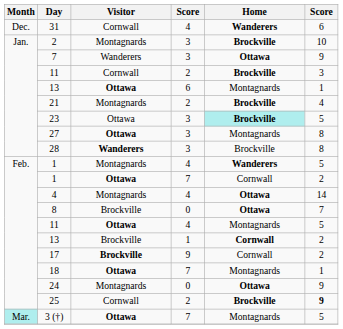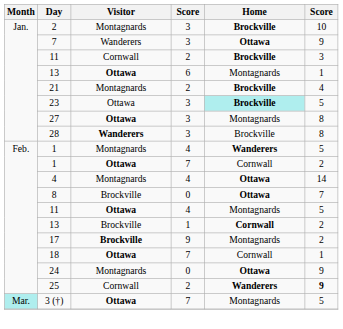 <table class="wikitable" style="text-align:center;">
 <tr>
 <th style="width:3em">Month</th>
 <th style="width:3em">Day</th>
 <th style="width:10em">Visitor</th>
 <th style="width:3em">Score</th>
 <th style="width:10em">Home</th>
 <th style="width:3em">Score</th>
-</tr>
-<tr>
-<td valign=top>Dec.</td>
-<td>31</td>
-<td>Cornwall</td>
-<td>4</td>
-<td><strong>Wanderers</strong></td>
-<td>6</td>
 </tr>
 <tr>
 <td rowspan=8 valign=top>Jan.</td>
 <td>2</td>
 <td>Montagnards</td>
 <td>3</td>
 <td><strong>Brockville</strong></td>
 <td>10</td>
 </tr>
 <tr>
 <td>7</td>
 <td>Wanderers</td>
 <td>3</td>
 <td><strong>Ottawa</strong></td>
 <td>9</td>
 </tr>
 <tr>
 <td>11</td>
 <td>Cornwall</td>
 <td>2</td>
 <td><strong>Brockville</strong></td>
 <td>3</td>
 </tr>
 <tr>
 <td>13</td>
 <td><strong>Ottawa</strong></td>
 <td>6</td>
 <td>Montagnards</td>
 <td>1</td>
 </tr>
 <tr>
 <td>21</td>
 <td>Montagnards</td>
 <td>2</td>
 <td><strong>Brockville</strong></td>
 <td>4</td>
 </tr>
 <tr>
 <td>23</td>
 <td>Ottawa</td>
 <td>3</td>
 <td style="background: paleturquoise;"><strong>Brockville</strong></td>
 <td>5</td>
 </tr>
 <tr>
 <td>27</td>
 <td><strong>Ottawa</strong></td>
 <td>3</td>
 <td>Montagnards</td>
 <td>8</td>
 </tr>
 <tr>
 <td>28</td>
 <td><strong>Wanderers</strong></td>
 <td>3</td>
 <td>Brockville</td>
 <td>8</td>
 </tr>
 <tr>
 <td rowspan=10 valign=top>Feb.</td>
 <td>1</td>
 <td>Montagnards</td>
 <td>4</td>
 <td><strong>Wanderers</strong></td>
 <td>5</td>
 </tr>
 <tr>
 <td>1</td>
 <td><strong>Ottawa</strong></td>
 <td>7</td>
 <td>Cornwall</td>
 <td>2</td>
 </tr>
 <tr>
 <td>4</td>
 <td>Montagnards</td>
 <td>4</td>
 <td><strong>Ottawa</strong></td>
 <td>14</td>
 </tr>
 <tr>
 <td>8</td>
 <td>Brockville</td>
 <td>0</td>
 <td><strong>Ottawa</strong></td>
 <td>7</td>
 </tr>
 <tr>
 <td>11</td>
 <td><strong>Ottawa</strong></td>
 <td>4</td>
 <td>Montagnards</td>
 <td>5</td>
 </tr>
 <tr>
 <td>13</td>
 <td>Brockville</td>
 <td>1</td>
 <td><strong>Cornwall</strong></td>
 <td>2</td>
 </tr>
 <tr>
 <td>17</td>
 <td><strong>Brockville</strong></td>
 <td>9</td>
-<td>Cornwall</td>
+<td>Montagnards</td>
 <td>2</td>
 </tr>
 <tr>
 <td>18</td>
 <td><strong>Ottawa</strong></td>
 <td>7</td>
-<td>Montagnards</td>
+<td>Cornwall</td>
 <td>1</td>
 </tr>
 <tr>
 <td>24</td>
 <td>Montagnards</td>
 <td>0</td>
 <td><strong>Ottawa</strong></td>
 <td>9</td>
 </tr>
 <tr>
 <td>25</td>
 <td>Cornwall</td>
 <td>2</td>
-<td><strong>Brockville</strong></td>
+<td><strong>Wanderers</strong></td>
 <td><strong>9</strong></td>
 </tr>
 <tr>
 <td valign=top style="background: paleturquoise;">Mar.</td>
 <td>3 (†)</td>
 <td><strong>Ottawa</strong></td>
 <td>7</td>
 <td>Montagnards</td>
 <td>5</td>
 </tr>
 <tr>
 </tr>
 </table>
